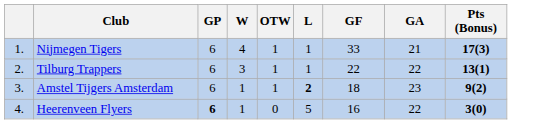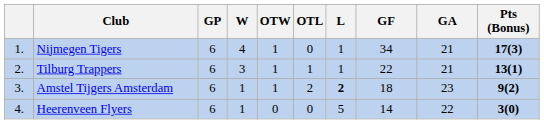 <table class="wikitable">
 <tr>
 <th width="30"></th>
 <th width="200">Club</th>
 <th width="30">GP</th>
 <th width="30">W</th>
 <th width="30">OTW</th>
+<th width="30">OTL</th>
 <th width="30">L</th>
 <th width="70">GF</th>
 <th width="70">GA</th>
 <th width="70">Pts (Bonus)</th>
 </tr>
 <tr bgcolor="#BCD2EE" align="center">
 <td>1.</td>
 <td align="left"><a href='#'>Nijmegen Tigers</a></td>
 <td>6</td>
 <td>4</td>
 <td>1</td>
+<td>0</td>
 <td>1</td>
-<td>33</td>
+<td>34</td>
 <td>21</td>
 <td><strong>17(3)</strong></td>
 </tr>
 <tr bgcolor="#BCD2EE" align="center">
 <td>2.</td>
 <td align="left"><a href='#'>Tilburg Trappers</a></td>
 <td>6</td>
 <td>3</td>
 <td>1</td>
 <td>1</td>
+<td>1</td>
 <td>22</td>
-<td>22</td>
+<td>21</td>
 <td><strong>13(1)</strong></td>
 </tr>
 <tr bgcolor="#BCD2EE" align="center">
 <td>3.</td>
 <td align="left"><a href='#'>Amstel Tijgers Amsterdam</a></td>
 <td>6</td>
 <td>1</td>
 <td>1</td>
+<td>2</td>
 <td><strong>2</strong></td>
 <td>18</td>
 <td>23</td>
 <td><strong>9(2)</strong></td>
 </tr>
 <tr bgcolor="#BCD2EE" align="center">
 <td>4.</td>
 <td align="left"><a href='#'>Heerenveen Flyers</a></td>
-<td><strong>6</strong></td>
+<td>6</td>
 <td>1</td>
 <td>0</td>
+<td>0</td>
 <td>5</td>
-<td>16</td>
+<td>14</td>
 <td>22</td>
 <td><strong>3(0)</strong></td>
 </tr>
 </table>
